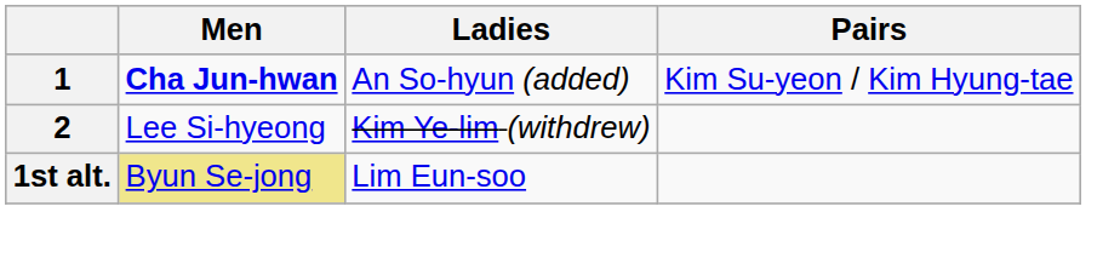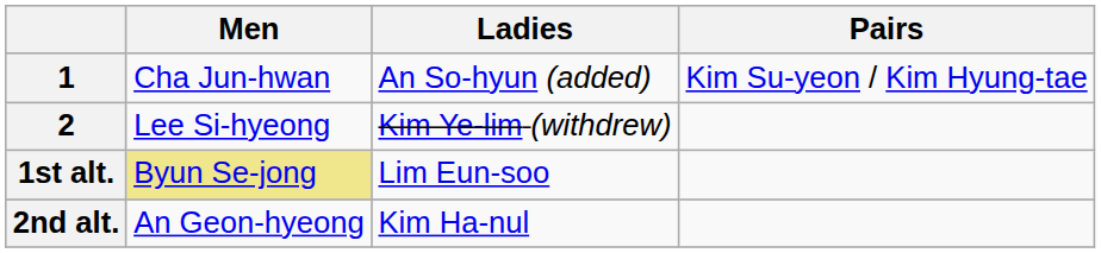 <table class="wikitable">
 <tr>
 <th></th>
 <th>Men</th>
 <th>Ladies</th>
 <th>Pairs</th>
 </tr>
 <tr>
 <th>1</th>
-<td><strong><a href='#'>Cha Jun-hwan</a></strong></td>
+<td><a href='#'>Cha Jun-hwan</a></td>
 <td><a href='#'>An So-hyun</a> <em>(added)</em></td>
 <td><a href='#'>Kim Su-yeon</a> / <a href='#'>Kim Hyung-tae</a></td>
 </tr>
 <tr>
 <th>2</th>
 <td><a href='#'>Lee Si-hyeong</a></td>
 <td><s> <a href='#'>Kim Ye-lim</a> </s> <em>(withdrew)</em></td>
 <td></td>
 </tr>
 <tr>
 <th>1st alt.</th>
 <td style="background: khaki;"><a href='#'>Byun Se-jong</a></td>
 <td><a href='#'>Lim Eun-soo</a></td>
 <td></td>
 </tr>
+<tr>
+<th>2nd alt.</th>
+<td><a href='#'>An Geon-hyeong</a></td>
+<td><a href='#'>Kim Ha-nul</a></td>
+<td></td>
+</tr>
 </table>
